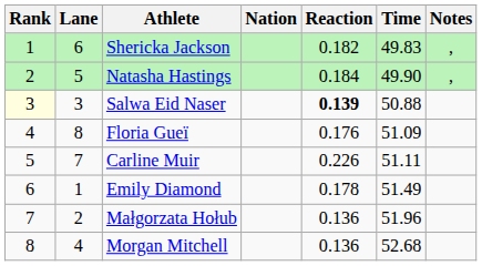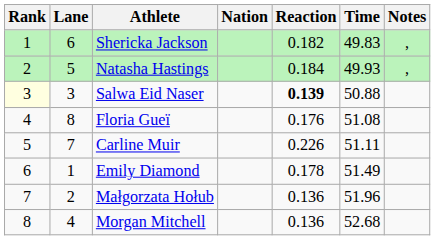 <table class="wikitable sortable" style="text-align:center">
 <tr>
 <th>Rank</th>
 <th>Lane</th>
 <th>Athlete</th>
 <th>Nation</th>
 <th>Reaction</th>
 <th>Time</th>
 <th>Notes</th>
 </tr>
 <tr bgcolor=#bbf3bb>
 <td>1</td>
 <td>6</td>
 <td align=left><a href='#'>Shericka Jackson</a></td>
 <td align=left></td>
 <td>0.182</td>
 <td>49.83</td>
 <td>, </td>
 </tr>
 <tr bgcolor=#bbf3bb>
 <td>2</td>
 <td>5</td>
 <td align=left><a href='#'>Natasha Hastings</a></td>
 <td align=left></td>
 <td>0.184</td>
-<td>49.90</td>
+<td>49.93</td>
 <td>, </td>
 </tr>
 <tr>
 <td style="background: lightyellow;">3</td>
 <td>3</td>
 <td align=left><a href='#'>Salwa Eid Naser</a></td>
 <td align=left></td>
 <td><strong>0.139</strong></td>
 <td>50.88</td>
 <td></td>
 </tr>
 <tr>
 <td>4</td>
 <td>8</td>
 <td align=left><a href='#'>Floria Gueï</a></td>
 <td align=left></td>
 <td>0.176</td>
-<td>51.09</td>
+<td>51.08</td>
 <td></td>
 </tr>
 <tr>
 <td>5</td>
 <td>7</td>
 <td align=left><a href='#'>Carline Muir</a></td>
 <td align=left></td>
 <td>0.226</td>
 <td>51.11</td>
 <td></td>
 </tr>
 <tr>
 <td>6</td>
 <td>1</td>
 <td align=left><a href='#'>Emily Diamond</a></td>
 <td align=left></td>
 <td>0.178</td>
 <td>51.49</td>
 <td></td>
 </tr>
 <tr>
 <td>7</td>
 <td>2</td>
 <td align=left><a href='#'>Małgorzata Hołub</a></td>
 <td align=left></td>
 <td>0.136</td>
 <td>51.96</td>
 <td></td>
 </tr>
 <tr>
 <td>8</td>
 <td>4</td>
 <td align=left><a href='#'>Morgan Mitchell</a></td>
 <td align=left></td>
 <td>0.136</td>
 <td>52.68</td>
 <td></td>
 </tr>
 </table>
